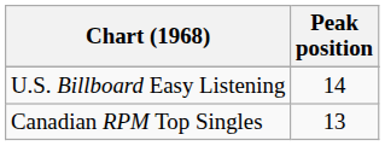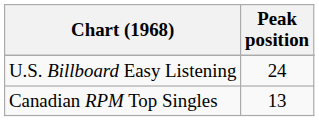 <table class="wikitable sortable">
 <tr>
 <th align="left">Chart (1968)</th>
 <th align="center">Peak<br>position</th>
 </tr>
 <tr>
 </tr>
 <tr>
 <td align="left">U.S. <em>Billboard</em> Easy Listening</td>
-<td align="center">14</td>
+<td align="center">24</td>
 </tr>
 <tr>
 <td align="left">Canadian <em>RPM</em> Top Singles</td>
 <td align="center">13</td>
 </tr>
 </table>
